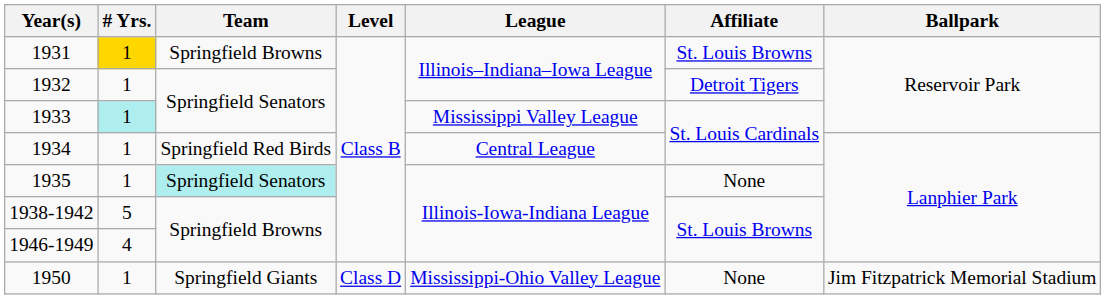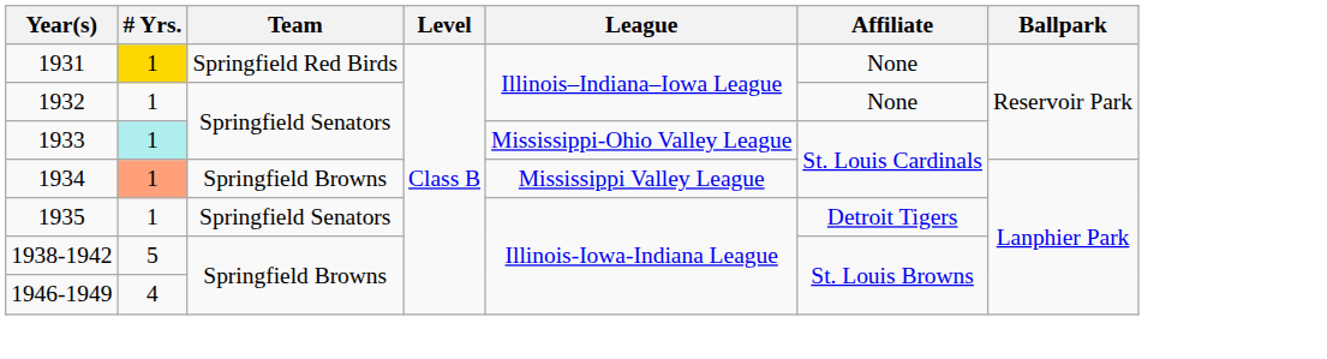 <table class="wikitable" style="text-align:center; font-size: 95%;">
 <tr>
 <th>Year(s)</th>
 <th># Yrs.</th>
 <th>Team</th>
 <th>Level</th>
 <th>League</th>
 <th>Affiliate</th>
 <th>Ballpark</th>
 </tr>
 <tr>
 <td>1931</td>
 <td style="background: gold;">1</td>
-<td>Springfield Browns</td>
+<td>Springfield Red Birds</td>
 <td rowspan=7><a href='#'>Class B</a></td>
 <td rowspan=2><a href='#'>Illinois–Indiana–Iowa League</a></td>
-<td><a href='#'>St. Louis Browns</a></td>
+<td>None</td>
 <td rowspan=3>Reservoir Park</td>
 </tr>
 <tr>
 <td>1932</td>
 <td>1</td>
 <td rowspan=2>Springfield Senators</td>
-<td><a href='#'>Detroit Tigers</a></td>
+<td>None</td>
 </tr>
 <tr>
 <td>1933</td>
 <td style="background: paleturquoise;">1</td>
-<td><a href='#'>Mississippi Valley League</a></td>
+<td><a href='#'>Mississippi-Ohio Valley League</a></td>
 <td rowspan=2><a href='#'>St. Louis Cardinals</a></td>
 </tr>
 <tr>
 <td>1934</td>
-<td>1</td>
-<td>Springfield Red Birds</td>
-<td><a href='#'>Central League</a></td>
+<td style="background: lightsalmon;">1</td>
+<td>Springfield Browns</td>
+<td><a href='#'>Mississippi Valley League</a></td>
 <td rowspan=4><a href='#'>Lanphier Park</a></td>
 </tr>
 <tr>
 <td>1935</td>
 <td>1</td>
-<td style="background: paleturquoise;">Springfield Senators</td>
+<td>Springfield Senators</td>
 <td rowspan=3><a href='#'>Illinois-Iowa-Indiana League</a></td>
-<td>None</td>
+<td><a href='#'>Detroit Tigers</a></td>
 </tr>
 <tr>
 <td>1938-1942</td>
 <td>5</td>
 <td rowspan=2>Springfield Browns</td>
 <td rowspan=2><a href='#'>St. Louis Browns</a></td>
 </tr>
 <tr>
 <td>1946-1949</td>
 <td>4</td>
 </tr>
-<tr>
-<td>1950</td>
-<td>1</td>
-<td>Springfield Giants</td>
-<td><a href='#'>Class D</a></td>
-<td><a href='#'>Mississippi-Ohio Valley League</a></td>
-<td>None</td>
-<td>Jim Fitzpatrick Memorial Stadium</td>
-</tr>
 </table>
